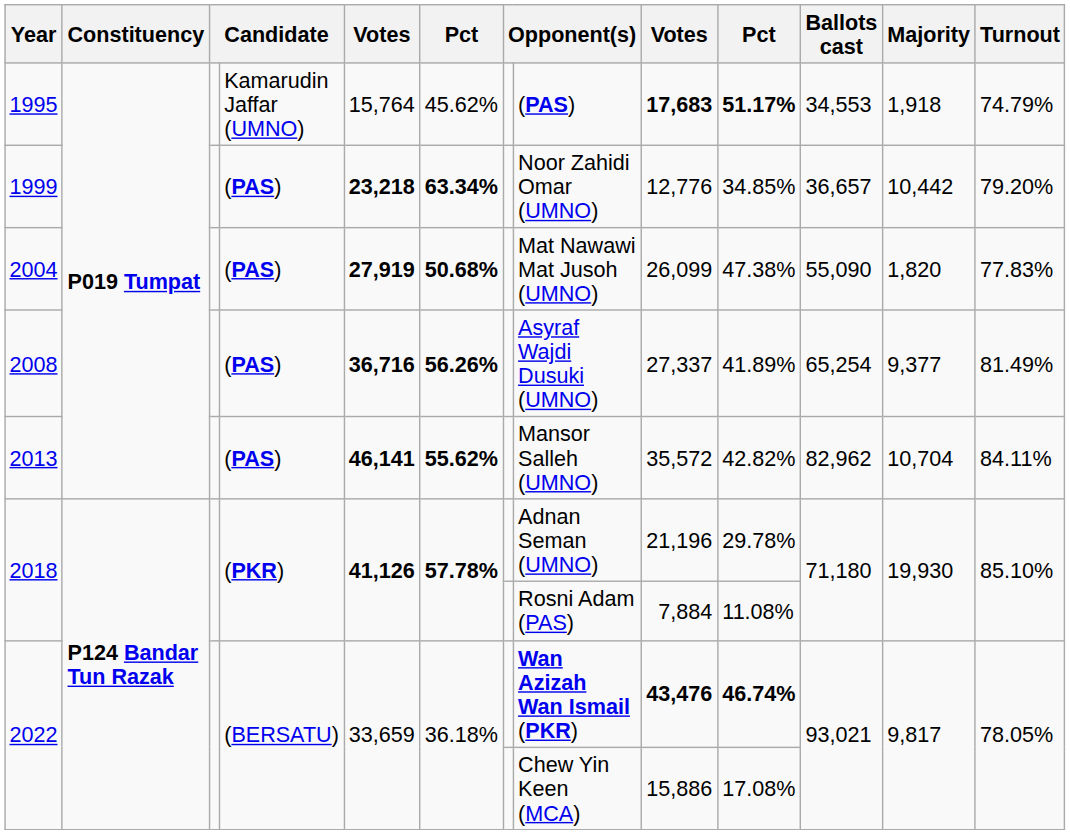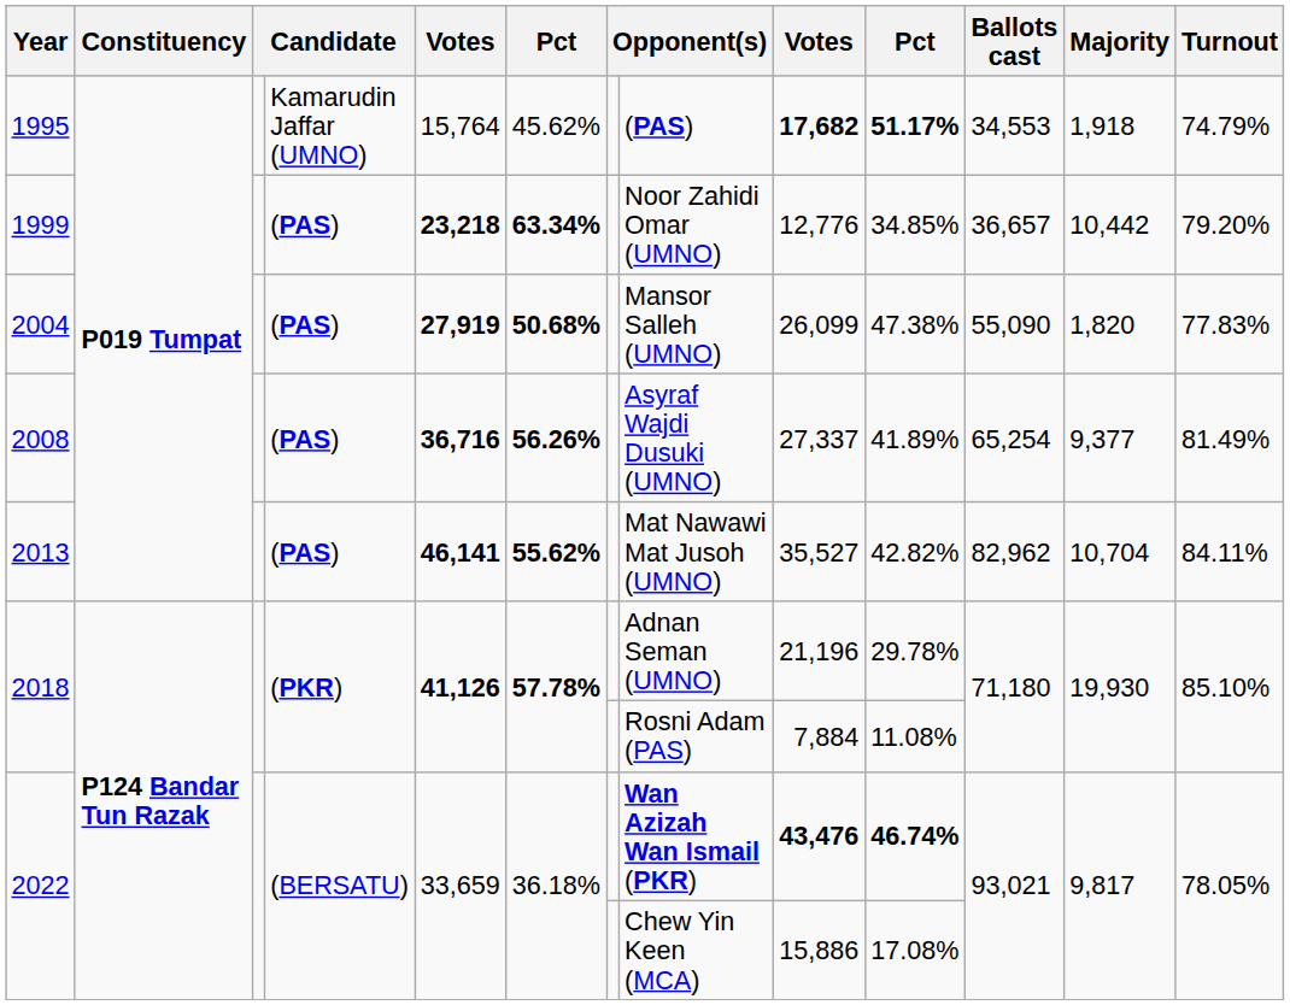 <table class="wikitable" style="margin:0.5em ; font-size:95%">
 <tr>
 <th>Year</th>
 <th>Constituency</th>
 <th colspan=2>Candidate</th>
 <th>Votes</th>
 <th>Pct</th>
 <th colspan=2>Opponent(s)</th>
 <th>Votes</th>
 <th>Pct</th>
 <th>Ballots cast</th>
 <th>Majority</th>
 <th>Turnout</th>
 </tr>
 <tr>
 <td><a href='#'>1995</a></td>
 <td rowspan=5><strong>P019 <a href='#'>Tumpat</a></strong></td>
 <td></td>
 <td>Kamarudin Jaffar (<a href='#'>UMNO</a>)</td>
 <td align="right">15,764</td>
 <td>45.62%</td>
 <td></td>
 <td> (<a href='#'><strong>PAS</strong></a>)</td>
-<td align="right"><strong>17,683</strong></td>
+<td align="right"><strong>17,682</strong></td>
 <td><strong>51.17%</strong></td>
 <td>34,553</td>
 <td>1,918</td>
 <td>74.79%</td>
 </tr>
 <tr>
 <td><a href='#'>1999</a></td>
 <td></td>
 <td> (<a href='#'><strong>PAS</strong></a>)</td>
 <td align="right"><strong>23,218</strong></td>
 <td><strong>63.34%</strong></td>
 <td></td>
 <td>Noor Zahidi Omar (<a href='#'>UMNO</a>)</td>
 <td align="right">12,776</td>
 <td>34.85%</td>
 <td>36,657</td>
 <td>10,442</td>
 <td>79.20%</td>
 </tr>
 <tr>
 <td><a href='#'>2004</a></td>
 <td></td>
 <td> (<a href='#'><strong>PAS</strong></a>)</td>
 <td align="right"><strong>27,919</strong></td>
 <td><strong>50.68%</strong></td>
 <td></td>
-<td>Mat Nawawi Mat Jusoh (<a href='#'>UMNO</a>)</td>
+<td>Mansor Salleh (<a href='#'>UMNO</a>)</td>
 <td align="right">26,099</td>
 <td>47.38%</td>
 <td>55,090</td>
 <td>1,820</td>
 <td>77.83%</td>
 </tr>
 <tr>
 <td><a href='#'>2008</a></td>
 <td></td>
 <td> (<a href='#'><strong>PAS</strong></a>)</td>
 <td align="right"><strong>36,716</strong></td>
 <td><strong>56.26%</strong></td>
 <td></td>
 <td><a href='#'>Asyraf Wajdi Dusuki</a> (<a href='#'>UMNO</a>)</td>
 <td align="right">27,337</td>
 <td>41.89%</td>
 <td>65,254</td>
 <td>9,377</td>
 <td>81.49%</td>
 </tr>
 <tr>
 <td><a href='#'>2013</a></td>
 <td></td>
 <td> (<a href='#'><strong>PAS</strong></a>)</td>
 <td align="right"><strong>46,141</strong></td>
 <td><strong>55.62%</strong></td>
 <td></td>
-<td>Mansor Salleh (<a href='#'>UMNO</a>)</td>
-<td align="right">35,572</td>
+<td>Mat Nawawi Mat Jusoh (<a href='#'>UMNO</a>)</td>
+<td align="right">35,527</td>
 <td>42.82%</td>
 <td>82,962</td>
 <td>10,704</td>
 <td>84.11%</td>
 </tr>
 <tr>
 <td rowspan="2"><a href='#'>2018</a></td>
 <td rowspan="4"><strong>P124 <a href='#'>Bandar Tun Razak</a></strong></td>
 <td rowspan="2" ></td>
 <td rowspan="2"> (<a href='#'><strong>PKR</strong></a>)</td>
 <td rowspan="2"><strong>41,126</strong></td>
 <td rowspan="2"><strong>57.78%</strong></td>
 <td></td>
 <td>Adnan Seman (<a href='#'>UMNO</a>)</td>
 <td align="right">21,196</td>
 <td>29.78%</td>
 <td rowspan="2">71,180</td>
 <td rowspan="2">19,930</td>
 <td rowspan="2">85.10%</td>
 </tr>
 <tr>
 <td></td>
 <td>Rosni Adam (<a href='#'>PAS</a>)</td>
 <td align="right">7,884</td>
 <td>11.08%</td>
 </tr>
 <tr>
 <td rowspan="2"><a href='#'>2022</a></td>
 <td rowspan="2" bgcolor=></td>
 <td rowspan="2"> (<a href='#'>BERSATU</a>)</td>
 <td rowspan="2">33,659</td>
 <td rowspan="2">36.18%</td>
 <td></td>
 <td><strong><a href='#'>Wan Azizah Wan Ismail</a></strong> (<a href='#'><strong>PKR</strong></a>)</td>
 <td align="right"><strong>43,476</strong></td>
 <td><strong>46.74%</strong></td>
 <td rowspan=2>93,021</td>
 <td rowspan=2>9,817</td>
 <td rowspan=2>78.05%</td>
 </tr>
 <tr>
 <td></td>
 <td>Chew Yin Keen (<a href='#'>MCA</a>)</td>
 <td align="right">15,886</td>
 <td>17.08%</td>
 </tr>
 </table>
